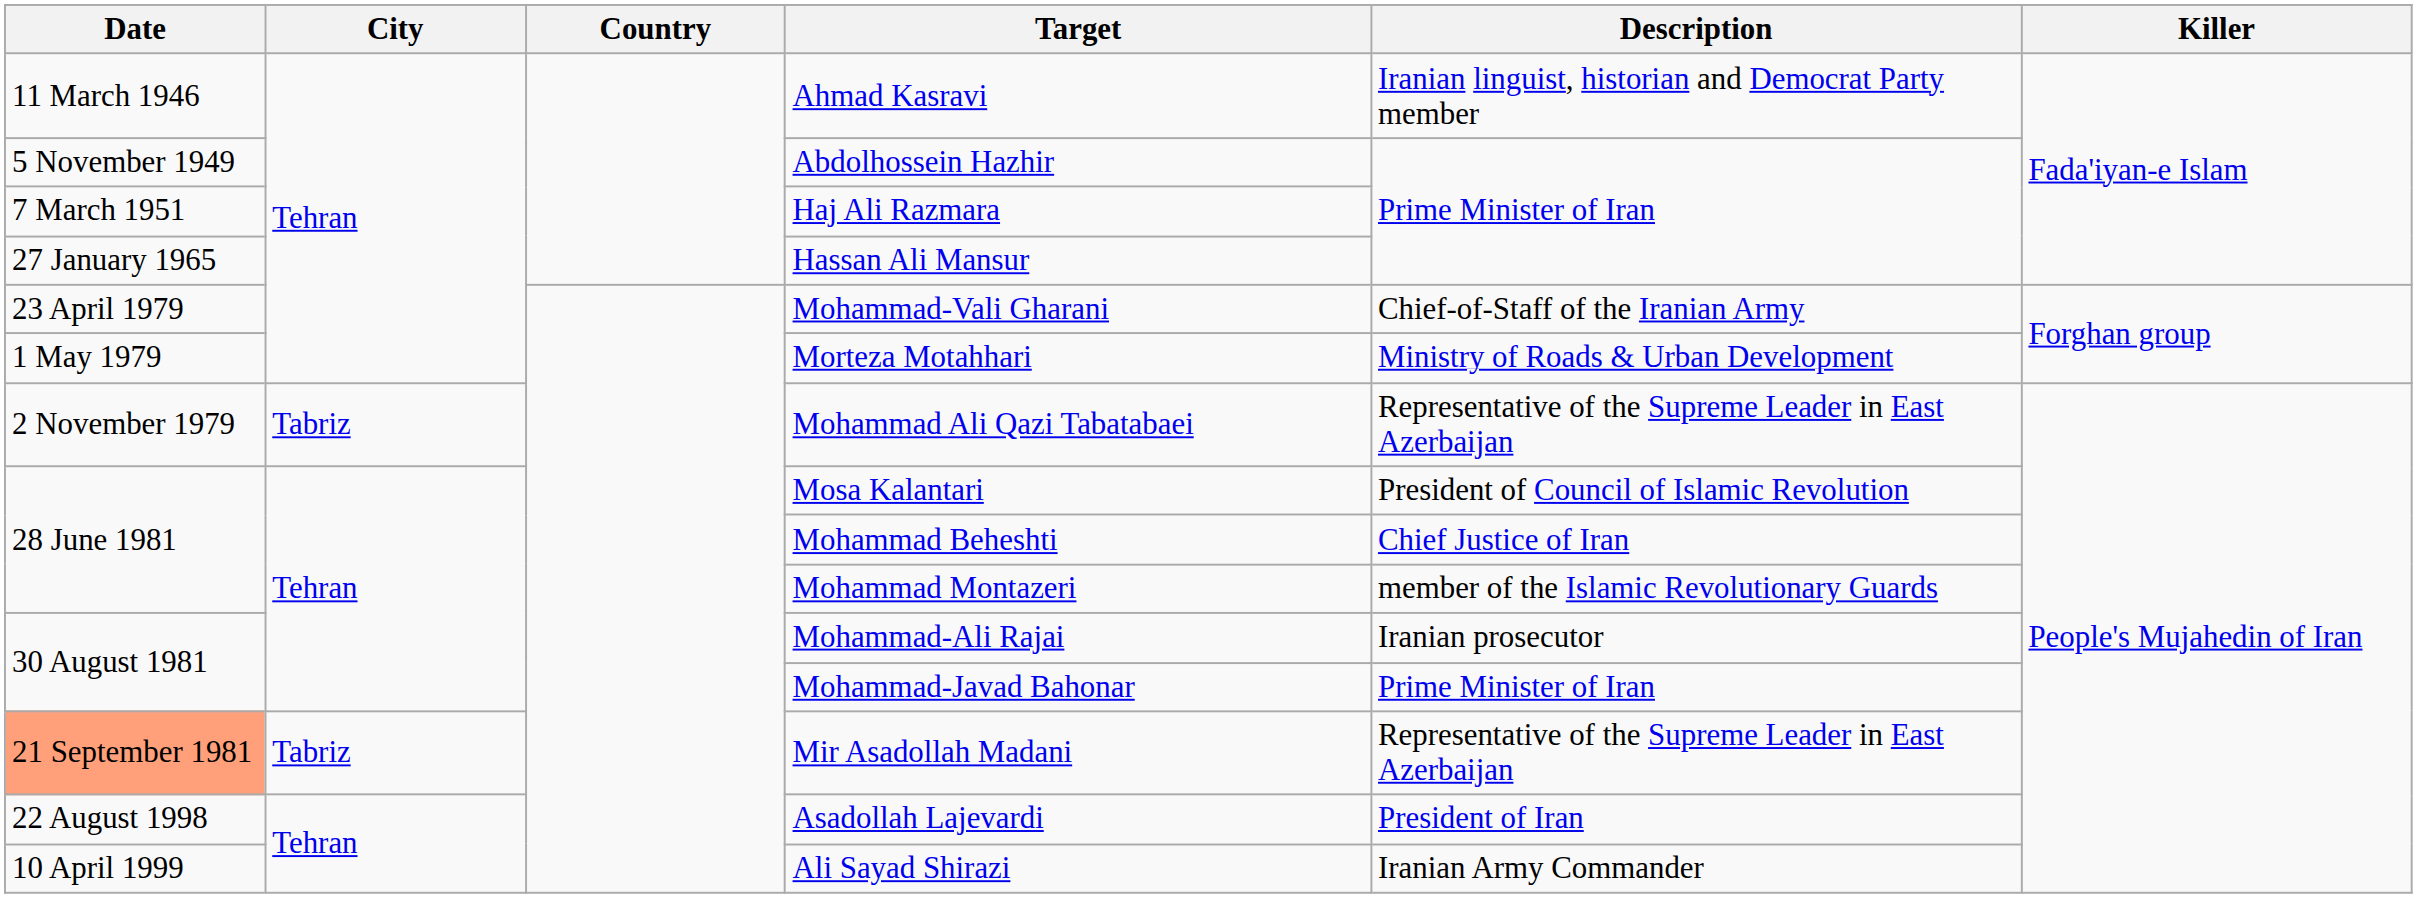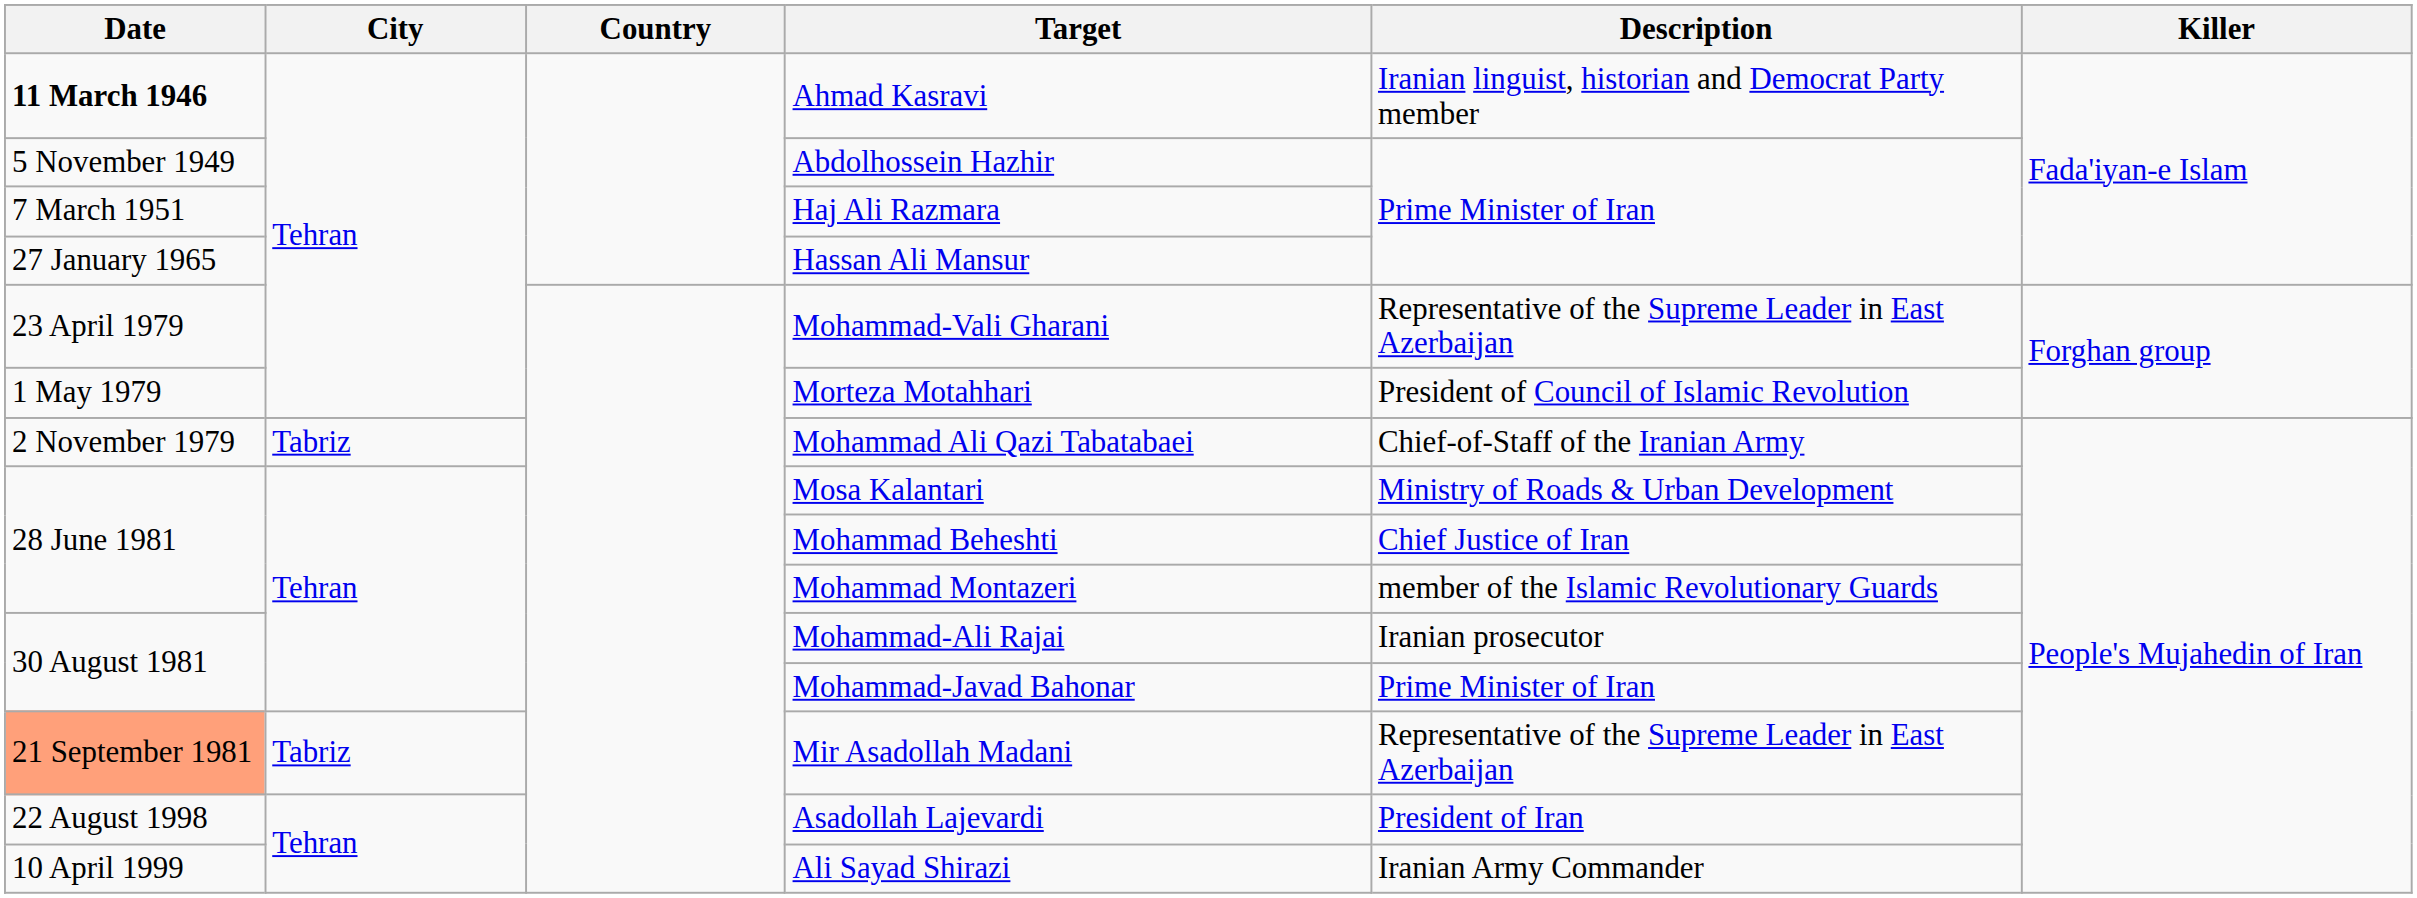 <table class="wikitable sortable">
 <tr>
 <th style="width:8%;">Date</th>
 <th style="width:8%;">City</th>
 <th style="width:8%;">Country</th>
 <th style="width:18%;">Target</th>
 <th style="width:20%;">Description</th>
 <th style="width:12%;">Killer</th>
 </tr>
 <tr>
-<td>11 March 1946</td>
+<td><strong>11 March 1946</strong></td>
 <td rowspan="6"><a href='#'>Tehran</a></td>
 <td rowspan="4"></td>
 <td><a href='#'>Ahmad Kasravi</a></td>
 <td><a href='#'>Iranian</a> <a href='#'>linguist</a>, <a href='#'>historian</a> and <a href='#'>Democrat Party</a>  member</td>
 <td rowspan="4"><a href='#'>Fada'iyan-e Islam</a></td>
 </tr>
 <tr>
 <td>5 November 1949</td>
 <td><a href='#'>Abdolhossein Hazhir</a></td>
 <td rowspan="3"><a href='#'>Prime Minister of Iran</a></td>
 </tr>
 <tr>
 <td>7 March 1951</td>
 <td><a href='#'>Haj Ali Razmara</a></td>
 </tr>
 <tr>
 <td>27 January 1965</td>
 <td><a href='#'>Hassan Ali Mansur</a></td>
 </tr>
 <tr>
 <td>23 April 1979</td>
 <td rowspan=11></td>
 <td><a href='#'>Mohammad-Vali Gharani</a></td>
-<td>Chief-of-Staff of the <a href='#'>Iranian Army</a></td>
+<td>Representative of the <a href='#'>Supreme Leader</a> in <a href='#'>East Azerbaijan</a></td>
 <td rowspan=2><a href='#'>Forghan group</a></td>
 </tr>
 <tr>
 <td>1 May 1979</td>
 <td><a href='#'>Morteza Motahhari</a></td>
-<td><a href='#'>Ministry of Roads & Urban Development</a></td>
+<td>President of <a href='#'>Council of Islamic Revolution</a></td>
 </tr>
 <tr>
 <td>2 November 1979</td>
 <td><a href='#'>Tabriz</a></td>
 <td><a href='#'>Mohammad Ali Qazi Tabatabaei</a></td>
-<td>Representative of the <a href='#'>Supreme Leader</a> in <a href='#'>East Azerbaijan</a></td>
+<td>Chief-of-Staff of the <a href='#'>Iranian Army</a></td>
 <td rowspan=9><a href='#'>People's Mujahedin of Iran</a></td>
 </tr>
 <tr>
 <td rowspan=3>28 June 1981</td>
 <td rowspan=5><a href='#'>Tehran</a></td>
 <td><a href='#'>Mosa Kalantari</a></td>
-<td>President of <a href='#'>Council of Islamic Revolution</a></td>
+<td><a href='#'>Ministry of Roads & Urban Development</a></td>
 </tr>
 <tr>
 <td><a href='#'>Mohammad Beheshti</a></td>
 <td><a href='#'>Chief Justice of Iran</a></td>
 </tr>
 <tr>
 <td><a href='#'>Mohammad Montazeri</a></td>
 <td>member of the <a href='#'>Islamic Revolutionary Guards</a></td>
 </tr>
 <tr>
 <td rowspan=2>30 August 1981</td>
 <td><a href='#'>Mohammad-Ali Rajai</a></td>
 <td>Iranian prosecutor</td>
 </tr>
 <tr>
 <td><a href='#'>Mohammad-Javad Bahonar</a></td>
 <td><a href='#'>Prime Minister of Iran</a></td>
 </tr>
 <tr>
 <td style="background: lightsalmon;">21 September 1981</td>
 <td><a href='#'>Tabriz</a></td>
 <td><a href='#'>Mir Asadollah Madani</a></td>
 <td>Representative of the <a href='#'>Supreme Leader</a> in <a href='#'>East Azerbaijan</a></td>
 </tr>
 <tr>
 <td>22 August 1998</td>
 <td rowspan=2><a href='#'>Tehran</a></td>
 <td><a href='#'>Asadollah Lajevardi</a></td>
 <td><a href='#'>President of Iran</a></td>
 </tr>
 <tr>
 <td>10 April 1999</td>
 <td><a href='#'>Ali Sayad Shirazi</a></td>
 <td>Iranian Army Commander</td>
 </tr>
 </table>
